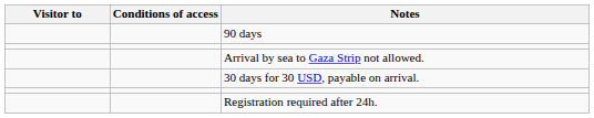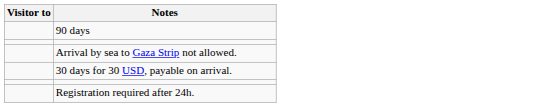 <table class="wikitable" style="text-align: left; table-layout: fixed;">
 <tr>
 <th style="width:18%;">Visitor to</th>
-<th style="width:19%;">Conditions of access</th>
 <th>Notes</th>
 </tr>
 <tr>
 <td style="text-align: left;"></td>
-<td></td>
 <td>90 days</td>
 </tr>
 <tr>
 <td style="text-align: left;"></td>
 <td></td>
-<td></td>
 </tr>
 <tr>
 <td style="text-align: left;"></td>
-<td></td>
 <td>Arrival by sea to <a href='#'>Gaza Strip</a> not allowed.</td>
 </tr>
 <tr>
 <td style="text-align: left;"></td>
-<td></td>
 <td>30 days for 30 <a href='#'>USD</a>, payable on arrival.</td>
 </tr>
 <tr>
 <td style="text-align: left;"></td>
 <td></td>
-<td></td>
 </tr>
 <tr>
 <td style="text-align: left;"></td>
-<td></td>
 <td>Registration required after 24h.</td>
 </tr>
 </table>
